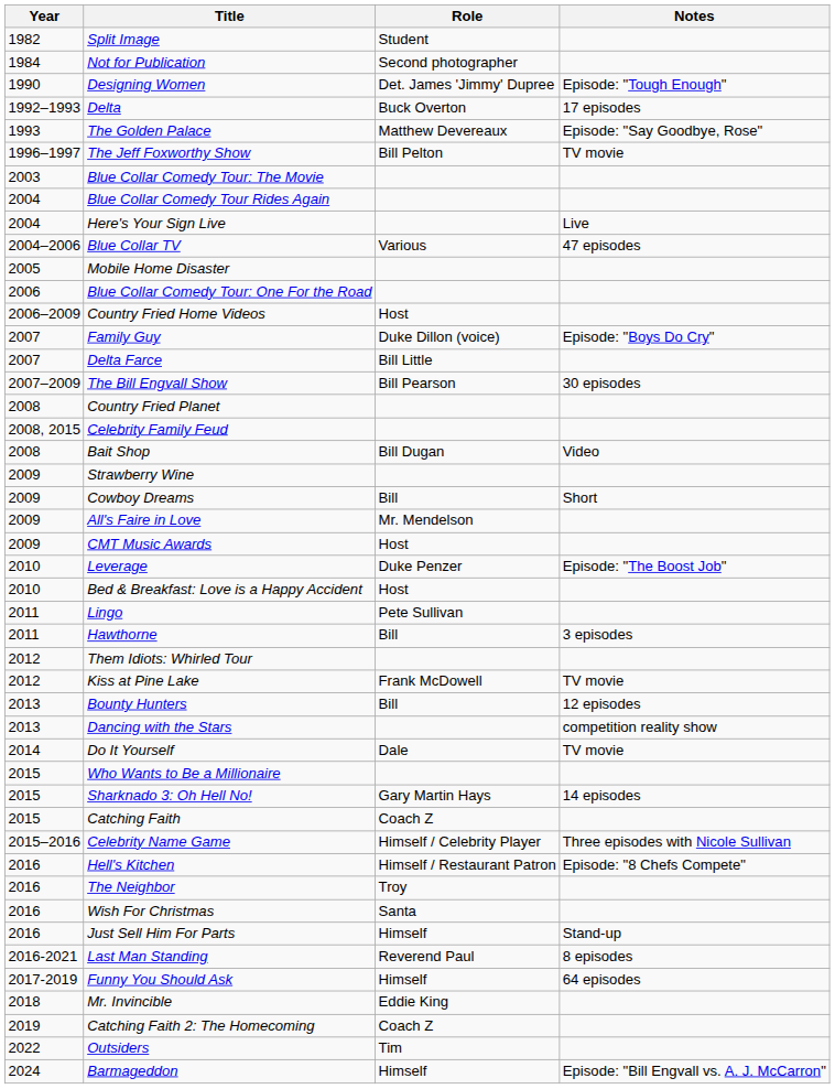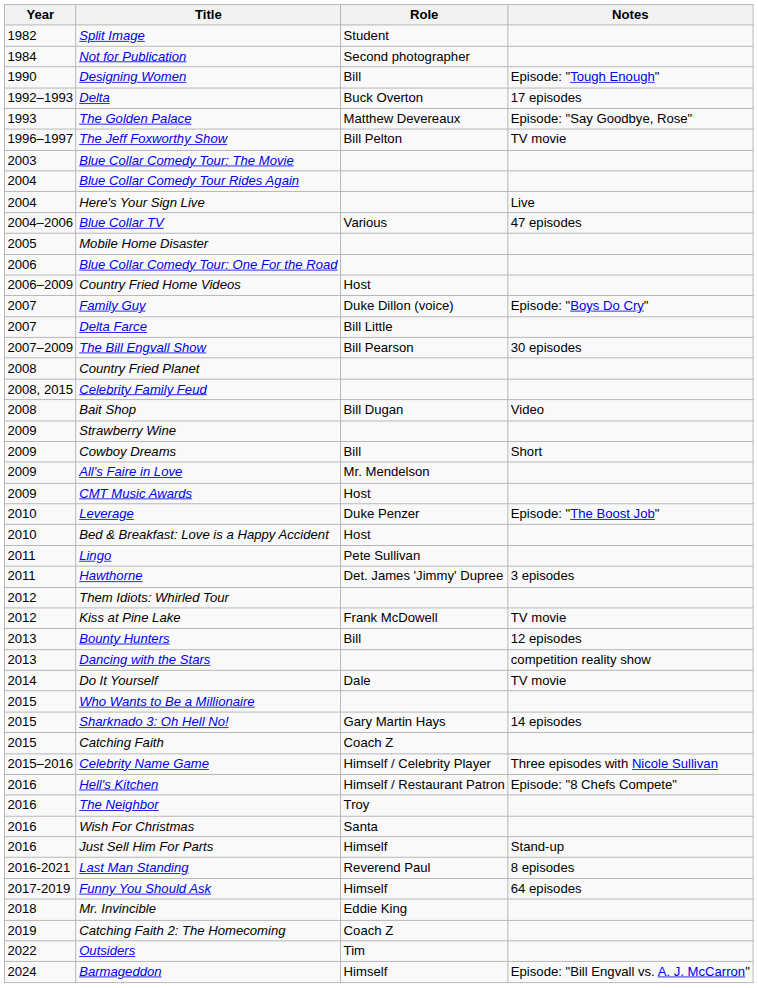 <table class="wikitable">
 <tr>
 <th>Year</th>
 <th>Title</th>
 <th>Role</th>
 <th>Notes</th>
 </tr>
 <tr>
 <td>1982</td>
 <td><a href='#'><em>Split Image</em></a></td>
 <td>Student</td>
 <td></td>
 </tr>
 <tr>
 <td>1984</td>
 <td><em><a href='#'>Not for Publication</a></em></td>
 <td>Second photographer</td>
 <td></td>
 </tr>
 <tr>
 <td>1990</td>
 <td><em><a href='#'>Designing Women</a></em></td>
-<td>Det. James 'Jimmy' Dupree</td>
+<td>Bill</td>
 <td>Episode: "<a href='#'>Tough Enough</a>"</td>
 </tr>
 <tr>
 <td>1992–1993</td>
 <td><a href='#'><em>Delta</em></a></td>
 <td>Buck Overton</td>
 <td>17 episodes</td>
 </tr>
 <tr>
 <td>1993</td>
 <td><em><a href='#'>The Golden Palace</a></em></td>
 <td>Matthew Devereaux</td>
 <td>Episode: "Say Goodbye, Rose"</td>
 </tr>
 <tr>
 <td>1996–1997</td>
 <td><em><a href='#'>The Jeff Foxworthy Show</a></em></td>
 <td>Bill Pelton</td>
 <td>TV movie</td>
 </tr>
 <tr>
 <td>2003</td>
 <td><em><a href='#'>Blue Collar Comedy Tour: The Movie</a></em></td>
 <td></td>
 <td></td>
 </tr>
 <tr>
 <td>2004</td>
 <td><em><a href='#'>Blue Collar Comedy Tour Rides Again</a></em></td>
 <td></td>
 <td></td>
 </tr>
 <tr>
 <td>2004</td>
 <td><em>Here's Your Sign Live</em></td>
 <td></td>
 <td>Live</td>
 </tr>
 <tr>
 <td>2004–2006</td>
 <td><em><a href='#'>Blue Collar TV</a></em></td>
 <td>Various</td>
 <td>47 episodes</td>
 </tr>
 <tr>
 <td>2005</td>
 <td><em>Mobile Home Disaster</em></td>
 <td></td>
 <td></td>
 </tr>
 <tr>
 <td>2006</td>
 <td><em><a href='#'>Blue Collar Comedy Tour: One For the Road</a></em></td>
 <td></td>
 <td></td>
 </tr>
 <tr>
 <td>2006–2009</td>
 <td><em>Country Fried Home Videos</em></td>
 <td>Host</td>
 <td></td>
 </tr>
 <tr>
 <td>2007</td>
 <td><em><a href='#'>Family Guy</a></em></td>
 <td>Duke Dillon (voice)</td>
 <td>Episode: "<a href='#'>Boys Do Cry</a>"</td>
 </tr>
 <tr>
 <td>2007</td>
 <td><em><a href='#'>Delta Farce</a></em></td>
 <td>Bill Little</td>
 <td></td>
 </tr>
 <tr>
 <td>2007–2009</td>
 <td><em><a href='#'>The Bill Engvall Show</a></em></td>
 <td>Bill Pearson</td>
 <td>30 episodes</td>
 </tr>
 <tr>
 <td>2008</td>
 <td><em>Country Fried Planet</em></td>
 <td></td>
 <td></td>
 </tr>
 <tr>
 <td>2008, 2015</td>
 <td><em><a href='#'>Celebrity Family Feud</a></em></td>
 <td></td>
 <td></td>
 </tr>
 <tr>
 <td>2008</td>
 <td><em>Bait Shop</em></td>
 <td>Bill Dugan</td>
 <td>Video</td>
 </tr>
 <tr>
 <td>2009</td>
 <td><em>Strawberry Wine</em></td>
 <td></td>
 <td></td>
 </tr>
 <tr>
 <td>2009</td>
 <td><em>Cowboy Dreams</em></td>
 <td>Bill</td>
 <td>Short</td>
 </tr>
 <tr>
 <td>2009</td>
 <td><em><a href='#'>All's Faire in Love</a></em></td>
 <td>Mr. Mendelson</td>
 <td></td>
 </tr>
 <tr>
 <td>2009</td>
 <td><em><a href='#'>CMT Music Awards</a></em></td>
 <td>Host</td>
 <td></td>
 </tr>
 <tr>
 <td>2010</td>
 <td><em><a href='#'>Leverage</a></em></td>
 <td>Duke Penzer</td>
 <td>Episode: "<a href='#'>The Boost Job</a>"</td>
 </tr>
 <tr>
 <td>2010</td>
 <td><em>Bed & Breakfast: Love is a Happy Accident</em></td>
 <td>Host</td>
 <td></td>
 </tr>
 <tr>
 <td>2011</td>
 <td><em><a href='#'>Lingo</a></em></td>
 <td>Pete Sullivan</td>
 <td></td>
 </tr>
 <tr>
 <td>2011</td>
 <td><em><a href='#'>Hawthorne</a></em></td>
-<td>Bill</td>
+<td>Det. James 'Jimmy' Dupree</td>
 <td>3 episodes</td>
 </tr>
 <tr>
 <td>2012</td>
 <td><em>Them Idiots: Whirled Tour</em></td>
 <td></td>
 <td></td>
 </tr>
 <tr>
 <td>2012</td>
 <td><em>Kiss at Pine Lake</em></td>
 <td>Frank McDowell</td>
 <td>TV movie</td>
 </tr>
 <tr>
 <td>2013</td>
 <td><a href='#'><em>Bounty Hunters</em></a></td>
 <td>Bill</td>
 <td>12 episodes</td>
 </tr>
 <tr>
 <td>2013</td>
 <td><a href='#'><em>Dancing with the Stars</em></a></td>
 <td></td>
 <td>competition reality show</td>
 </tr>
 <tr>
 <td>2014</td>
 <td><em>Do It Yourself</em></td>
 <td>Dale</td>
 <td>TV movie</td>
 </tr>
 <tr>
 <td>2015</td>
 <td><em><a href='#'>Who Wants to Be a Millionaire</a></em></td>
 <td></td>
 <td></td>
 </tr>
 <tr>
 <td>2015</td>
 <td><em><a href='#'>Sharknado 3: Oh Hell No!</a></em></td>
 <td>Gary Martin Hays</td>
 <td>14 episodes</td>
 </tr>
 <tr>
 <td>2015</td>
 <td><em>Catching Faith</em></td>
 <td>Coach Z</td>
 <td></td>
 </tr>
 <tr>
 <td>2015–2016</td>
 <td><em><a href='#'>Celebrity Name Game</a></em></td>
 <td>Himself / Celebrity Player</td>
 <td>Three episodes with <a href='#'>Nicole Sullivan</a></td>
 </tr>
 <tr>
 <td>2016</td>
 <td><em><a href='#'>Hell's Kitchen</a></em></td>
 <td>Himself / Restaurant Patron</td>
 <td>Episode: "8 Chefs Compete"</td>
 </tr>
 <tr>
 <td>2016</td>
 <td><em><a href='#'>The Neighbor</a></em></td>
 <td>Troy</td>
 <td></td>
 </tr>
 <tr>
 <td>2016</td>
 <td><em>Wish For Christmas</em></td>
 <td>Santa</td>
 <td></td>
 </tr>
 <tr>
 <td>2016</td>
 <td><em>Just Sell Him For Parts</em></td>
 <td>Himself</td>
 <td>Stand-up</td>
 </tr>
 <tr>
 <td>2016-2021</td>
 <td><a href='#'><em>Last Man Standing</em></a></td>
 <td>Reverend Paul</td>
 <td>8 episodes</td>
 </tr>
 <tr>
 <td>2017-2019</td>
 <td><em><a href='#'>Funny You Should Ask</a></em></td>
 <td>Himself</td>
 <td>64 episodes</td>
 </tr>
 <tr>
 <td>2018</td>
 <td><em>Mr. Invincible</em></td>
 <td>Eddie King</td>
 <td></td>
 </tr>
 <tr>
 <td>2019</td>
 <td><em>Catching Faith 2: The Homecoming</em></td>
 <td>Coach Z</td>
 <td></td>
 </tr>
 <tr>
 <td>2022</td>
 <td><em><a href='#'>Outsiders</a></em></td>
 <td>Tim</td>
 <td></td>
 </tr>
 <tr>
 <td>2024</td>
 <td><em><a href='#'>Barmageddon</a></em></td>
 <td>Himself</td>
 <td>Episode: "Bill Engvall vs. <a href='#'>A. J. McCarron</a>"</td>
 </tr>
 </table>
